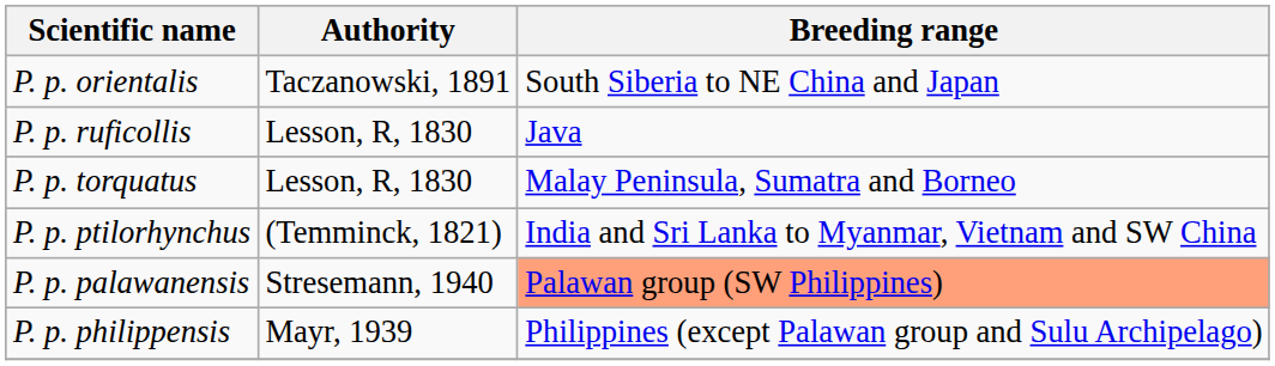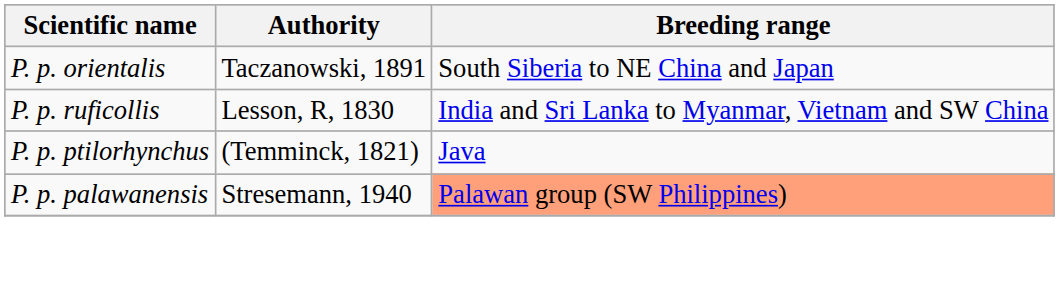 <table class="wikitable">
 <tr>
 <th>Scientific name</th>
 <th>Authority</th>
 <th>Breeding range</th>
 </tr>
 <tr>
 <td><em>P. p. orientalis</em></td>
 <td>Taczanowski, 1891</td>
 <td>South <a href='#'>Siberia</a> to NE <a href='#'>China</a> and <a href='#'>Japan</a></td>
 </tr>
 <tr>
 <td><em>P. p. ruficollis</em></td>
 <td>Lesson, R, 1830</td>
-<td><a href='#'>Java</a></td>
-</tr>
-<tr>
-<td><em>P. p. torquatus</em></td>
-<td>Lesson, R, 1830</td>
-<td><a href='#'>Malay Peninsula</a>, <a href='#'>Sumatra</a> and <a href='#'>Borneo</a></td>
+<td><a href='#'>India</a> and <a href='#'>Sri Lanka</a> to <a href='#'>Myanmar</a>, <a href='#'>Vietnam</a> and SW <a href='#'>China</a></td>
 </tr>
 <tr>
 <td><em>P. p. ptilorhynchus</em></td>
 <td>(Temminck, 1821)</td>
-<td><a href='#'>India</a> and <a href='#'>Sri Lanka</a> to <a href='#'>Myanmar</a>, <a href='#'>Vietnam</a> and SW <a href='#'>China</a></td>
+<td><a href='#'>Java</a></td>
 </tr>
 <tr>
 <td><em>P. p. palawanensis</em></td>
 <td>Stresemann, 1940</td>
 <td style="background: lightsalmon;"><a href='#'>Palawan</a> group (SW <a href='#'>Philippines</a>)</td>
 </tr>
 <tr>
-<td><em>P. p. philippensis</em></td>
-<td>Mayr, 1939</td>
-<td><a href='#'>Philippines</a> (except <a href='#'>Palawan</a> group and <a href='#'>Sulu Archipelago</a>)</td>
-</tr>
-<tr>
 </tr>
 </table>
